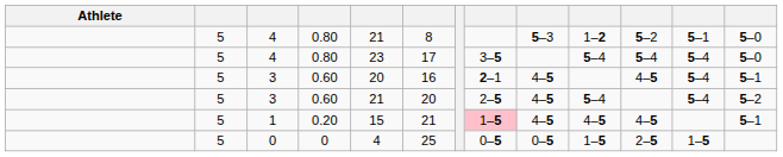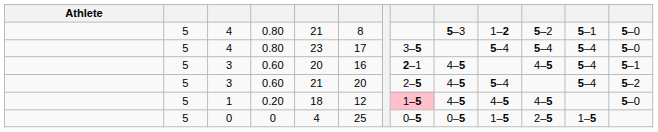 <table class="wikitable" style="text-align:center; font-size:90%;">
 <tr>
 <th width=200>Athlete</th>
 <th width=50></th>
 <th width=50></th>
 <th width=50></th>
 <th width=50></th>
 <th width=50></th>
 <th rowspan=7> </th>
 <th width=50></th>
 <th width=50></th>
 <th width=50></th>
 <th width=50></th>
 <th width=50></th>
 <th width=50></th>
 </tr>
 <tr>
 <td align=left></td>
 <td>5</td>
 <td>4</td>
 <td>0.80</td>
 <td>21</td>
 <td>8</td>
 <td></td>
 <td><strong>5</strong>–3</td>
 <td>1–<strong>2</strong></td>
 <td><strong>5</strong>–2</td>
 <td><strong>5</strong>–1</td>
 <td><strong>5</strong>–0</td>
 </tr>
 <tr>
 <td align=left></td>
 <td>5</td>
 <td>4</td>
 <td>0.80</td>
 <td>23</td>
 <td>17</td>
 <td>3–<strong>5</strong></td>
 <td></td>
 <td><strong>5</strong>–4</td>
 <td><strong>5</strong>–4</td>
 <td><strong>5</strong>–4</td>
 <td><strong>5</strong>–0</td>
 </tr>
 <tr>
 <td align=left></td>
 <td>5</td>
 <td>3</td>
 <td>0.60</td>
 <td>20</td>
 <td>16</td>
 <td><strong>2</strong>–1</td>
 <td>4–<strong>5</strong></td>
 <td></td>
 <td>4–<strong>5</strong></td>
 <td><strong>5</strong>–4</td>
 <td><strong>5</strong>–1</td>
 </tr>
 <tr>
 <td align=left></td>
 <td>5</td>
 <td>3</td>
 <td>0.60</td>
 <td>21</td>
 <td>20</td>
 <td>2–<strong>5</strong></td>
 <td>4–<strong>5</strong></td>
 <td><strong>5</strong>–4</td>
 <td></td>
 <td><strong>5</strong>–4</td>
 <td><strong>5</strong>–2</td>
 </tr>
 <tr>
 <td align=left></td>
 <td>5</td>
 <td>1</td>
 <td>0.20</td>
-<td>15</td>
-<td>21</td>
+<td>18</td>
+<td>12</td>
 <td style="background: pink;">1–<strong>5</strong></td>
 <td>4–<strong>5</strong></td>
 <td>4–<strong>5</strong></td>
 <td>4–<strong>5</strong></td>
 <td></td>
-<td><strong>5</strong>–1</td>
+<td><strong>5</strong>–0</td>
 </tr>
 <tr>
 <td align=left></td>
 <td>5</td>
 <td>0</td>
 <td>0</td>
 <td>4</td>
 <td>25</td>
 <td>0–<strong>5</strong></td>
 <td>0–<strong>5</strong></td>
 <td>1–<strong>5</strong></td>
 <td>2–<strong>5</strong></td>
 <td>1–<strong>5</strong></td>
 <td></td>
 </tr>
 </table>
